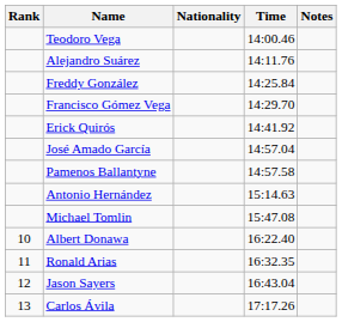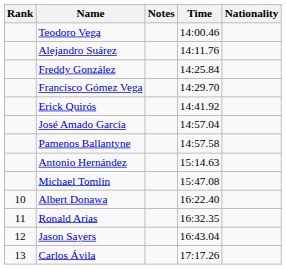 <table class="wikitable sortable" style="text-align:center;font-size:95%">
 <tr>
 <th>Rank</th>
 <th>Name</th>
+<th>Notes</th>
+<th>Time</th>
 <th>Nationality</th>
-<th>Time</th>
-<th>Notes</th>
 </tr>
 <tr>
 <td></td>
 <td align=left><a href='#'>Teodoro Vega</a></td>
+<td></td>
+<td>14:00.46</td>
 <td align=left></td>
-<td>14:00.46</td>
-<td></td>
 </tr>
 <tr>
 <td></td>
 <td align=left><a href='#'>Alejandro Suárez</a></td>
+<td></td>
+<td>14:11.76</td>
 <td align=left></td>
-<td>14:11.76</td>
-<td></td>
 </tr>
 <tr>
 <td></td>
 <td align=left><a href='#'>Freddy González</a></td>
+<td></td>
+<td>14:25.84</td>
 <td align=left></td>
-<td>14:25.84</td>
-<td></td>
 </tr>
 <tr>
 <td></td>
 <td align=left><a href='#'>Francisco Gómez Vega</a></td>
+<td></td>
+<td>14:29.70</td>
 <td align=left></td>
-<td>14:29.70</td>
-<td></td>
 </tr>
 <tr>
 <td></td>
 <td align=left><a href='#'>Erick Quirós</a></td>
+<td></td>
+<td>14:41.92</td>
 <td align=left></td>
-<td>14:41.92</td>
-<td></td>
 </tr>
 <tr>
 <td></td>
 <td align=left><a href='#'>José Amado García</a></td>
+<td></td>
+<td>14:57.04</td>
 <td align=left></td>
-<td>14:57.04</td>
-<td></td>
 </tr>
 <tr>
 <td></td>
 <td align=left><a href='#'>Pamenos Ballantyne</a></td>
+<td></td>
+<td>14:57.58</td>
 <td align=left></td>
-<td>14:57.58</td>
-<td></td>
 </tr>
 <tr>
 <td></td>
 <td align=left><a href='#'>Antonio Hernández</a></td>
+<td></td>
+<td>15:14.63</td>
 <td align=left></td>
-<td>15:14.63</td>
-<td></td>
 </tr>
 <tr>
 <td></td>
 <td align=left><a href='#'>Michael Tomlin</a></td>
+<td></td>
+<td>15:47.08</td>
 <td align=left></td>
-<td>15:47.08</td>
-<td></td>
 </tr>
 <tr>
 <td>10</td>
 <td align=left><a href='#'>Albert Donawa</a></td>
+<td></td>
+<td>16:22.40</td>
 <td align=left></td>
-<td>16:22.40</td>
-<td></td>
 </tr>
 <tr>
 <td>11</td>
 <td align=left><a href='#'>Ronald Arias</a></td>
+<td></td>
+<td>16:32.35</td>
 <td align=left></td>
-<td>16:32.35</td>
-<td></td>
 </tr>
 <tr>
 <td>12</td>
 <td align=left><a href='#'>Jason Sayers</a></td>
+<td></td>
+<td>16:43.04</td>
 <td align=left></td>
-<td>16:43.04</td>
-<td></td>
 </tr>
 <tr>
 <td>13</td>
 <td align=left><a href='#'>Carlos Ávila</a></td>
+<td></td>
+<td>17:17.26</td>
 <td align=left></td>
-<td>17:17.26</td>
-<td></td>
 </tr>
 </table>
